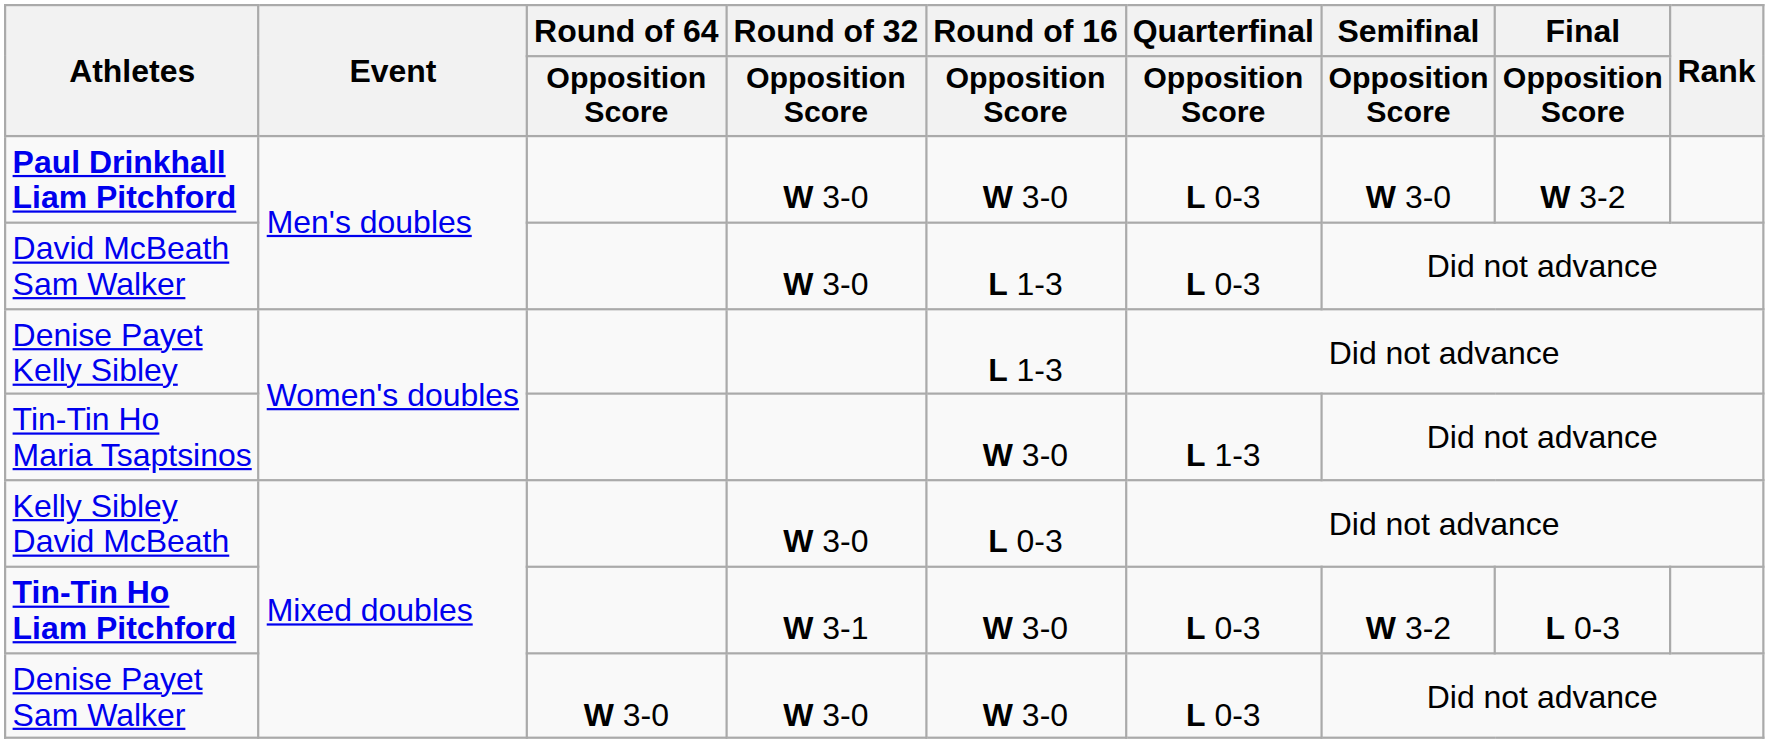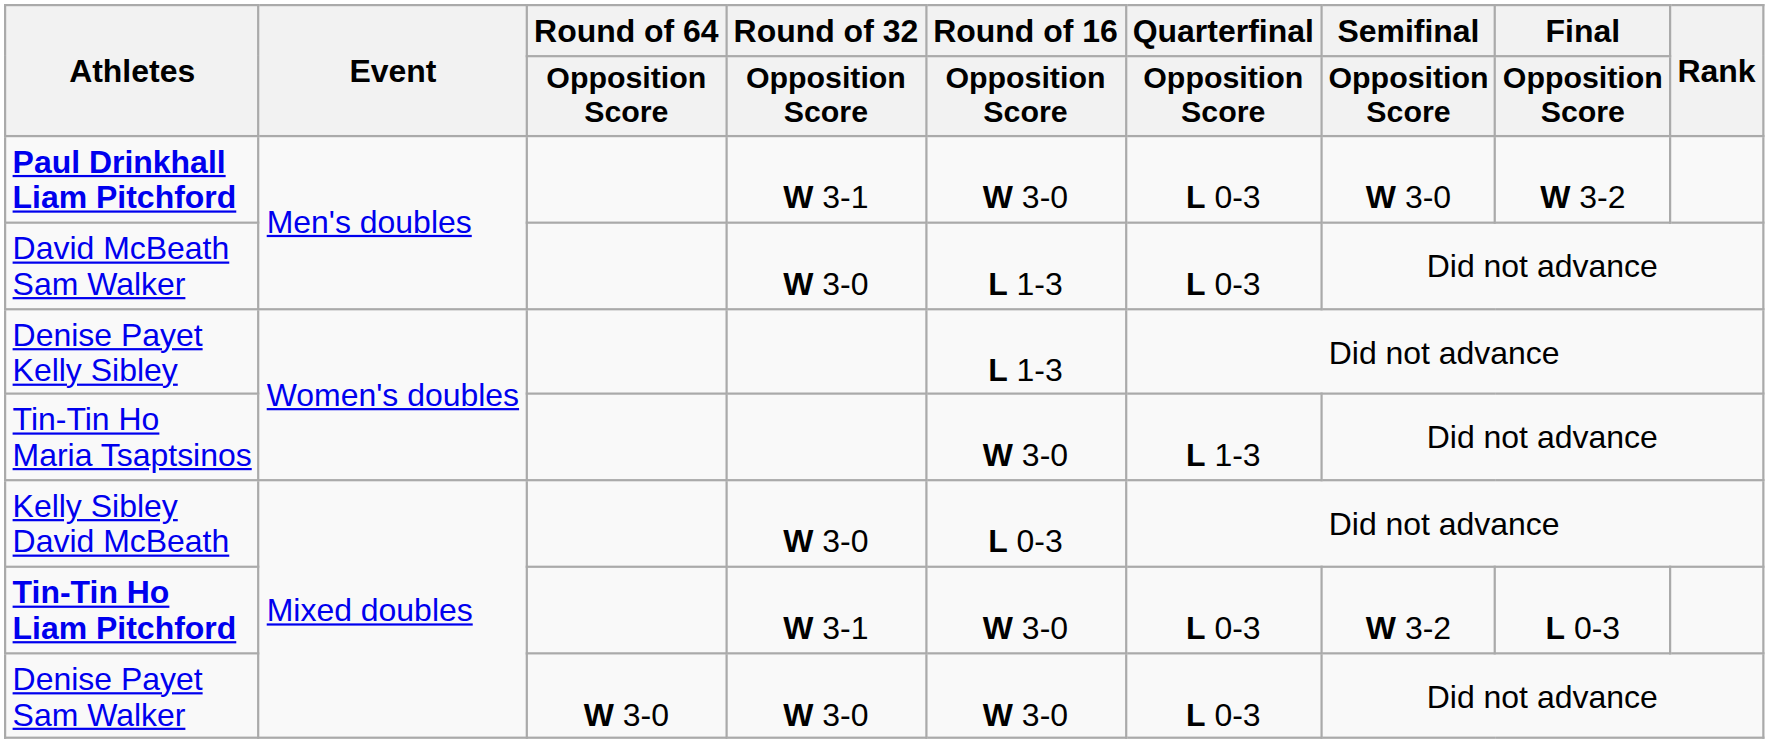 <table class="wikitable" style="font-size:90%">
 <tr>
 <th rowspan=2>Athletes</th>
 <th rowspan=2>Event</th>
 <th>Round of 64</th>
 <th>Round of 32</th>
 <th>Round of 16</th>
 <th>Quarterfinal</th>
 <th>Semifinal</th>
 <th>Final</th>
 <th rowspan=2>Rank</th>
 </tr>
 <tr style="font-size:95%">
 <th>Opposition<br>Score</th>
 <th>Opposition<br>Score</th>
 <th>Opposition<br>Score</th>
 <th>Opposition<br>Score</th>
 <th>Opposition<br>Score</th>
 <th>Opposition<br>Score</th>
 </tr>
 <tr align=center>
 <td align=left><strong><a href='#'>Paul Drinkhall</a></strong><br><strong><a href='#'>Liam Pitchford</a></strong></td>
 <td align=left rowspan=2><a href='#'>Men's doubles</a></td>
 <td></td>
-<td><br><strong>W</strong> 3-0</td>
+<td><br><strong>W</strong> 3-1</td>
 <td><br><strong>W</strong> 3-0</td>
 <td><br><strong>L</strong> 0-3</td>
 <td><br><strong>W</strong> 3-0</td>
 <td><br><strong>W</strong> 3-2</td>
 <td></td>
 </tr>
 <tr align=center>
 <td align=left><a href='#'>David McBeath</a><br><a href='#'>Sam Walker</a></td>
 <td></td>
 <td><br><strong>W</strong> 3-0</td>
 <td><br><strong>L</strong> 1-3</td>
 <td><br><strong>L</strong> 0-3</td>
 <td colspan=3>Did not advance</td>
 </tr>
 <tr align=center>
 <td align=left><a href='#'>Denise Payet</a><br><a href='#'>Kelly Sibley</a></td>
 <td align=left rowspan=2><a href='#'>Women's doubles</a></td>
 <td></td>
 <td></td>
 <td><br><strong>L</strong> 1-3</td>
 <td colspan=4>Did not advance</td>
 </tr>
 <tr align=center>
 <td align=left><a href='#'>Tin-Tin Ho</a><br><a href='#'>Maria Tsaptsinos</a></td>
 <td></td>
 <td></td>
 <td><br><strong>W</strong> 3-0</td>
 <td><br><strong>L</strong> 1-3</td>
 <td colspan=3>Did not advance</td>
 </tr>
 <tr align=center>
 <td align=left><a href='#'>Kelly Sibley</a><br><a href='#'>David McBeath</a></td>
 <td align=left rowspan=3><a href='#'>Mixed doubles</a></td>
 <td></td>
 <td><br><strong>W</strong> 3-0</td>
 <td><br><strong>L</strong> 0-3</td>
 <td colspan=4>Did not advance</td>
 </tr>
 <tr align=center>
 <td align=left><strong><a href='#'>Tin-Tin Ho</a></strong><br><strong><a href='#'>Liam Pitchford</a></strong></td>
 <td></td>
 <td><br><strong>W</strong> 3-1</td>
 <td><br><strong>W</strong> 3-0</td>
 <td><br><strong>L</strong> 0-3</td>
 <td><br><strong>W</strong> 3-2</td>
 <td><br><strong>L</strong> 0-3</td>
 <td></td>
 </tr>
 <tr align=center>
 <td align=left><a href='#'>Denise Payet</a><br><a href='#'>Sam Walker</a></td>
 <td><br><strong>W</strong> 3-0</td>
 <td><br><strong>W</strong> 3-0</td>
 <td><br><strong>W</strong> 3-0</td>
 <td><br><strong>L</strong> 0-3</td>
 <td colspan=3>Did not advance</td>
 </tr>
 </table>
